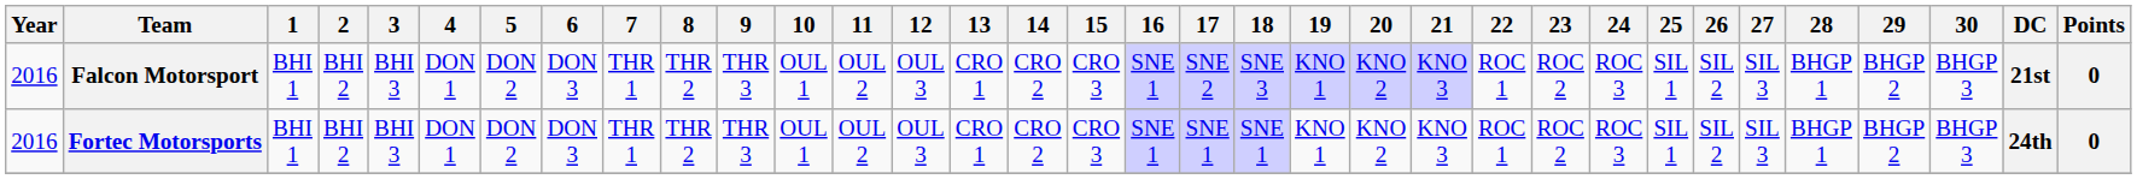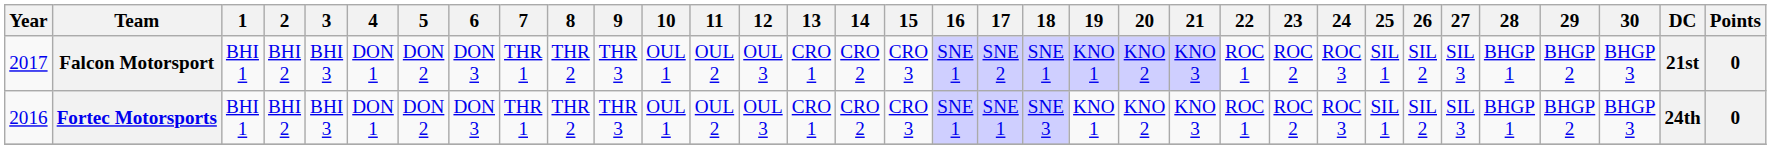 <table class="wikitable" style="text-align:center; font-size:85%">
 <tr>
 <th>Year</th>
 <th>Team</th>
 <th>1</th>
 <th>2</th>
 <th>3</th>
 <th>4</th>
 <th>5</th>
 <th>6</th>
 <th>7</th>
 <th>8</th>
 <th>9</th>
 <th>10</th>
 <th>11</th>
 <th>12</th>
 <th>13</th>
 <th>14</th>
 <th>15</th>
 <th>16</th>
 <th>17</th>
 <th>18</th>
 <th>19</th>
 <th>20</th>
 <th>21</th>
 <th>22</th>
 <th>23</th>
 <th>24</th>
 <th>25</th>
 <th>26</th>
 <th>27</th>
 <th>28</th>
 <th>29</th>
 <th>30</th>
 <th>DC</th>
 <th>Points</th>
 </tr>
 <tr>
-<td><a href='#'>2016</a></td>
+<td><a href='#'>2017</a></td>
 <th nowrap>Falcon Motorsport</th>
 <td><a href='#'>BHI<br>1</a></td>
 <td><a href='#'>BHI<br>2</a></td>
 <td><a href='#'>BHI<br>3</a></td>
 <td><a href='#'>DON<br>1</a></td>
 <td><a href='#'>DON<br>2</a></td>
 <td><a href='#'>DON<br>3</a></td>
 <td><a href='#'>THR<br>1</a></td>
 <td><a href='#'>THR<br>2</a></td>
 <td><a href='#'>THR<br>3</a></td>
 <td><a href='#'>OUL<br>1</a></td>
 <td><a href='#'>OUL<br>2</a></td>
 <td><a href='#'>OUL<br>3</a></td>
 <td><a href='#'>CRO<br>1</a></td>
 <td><a href='#'>CRO<br>2</a></td>
 <td><a href='#'>CRO<br>3</a></td>
 <td style="background:#cfcfff"><a href='#'>SNE<br>1</a><br></td>
 <td style="background:#cfcfff"><a href='#'>SNE<br>2</a><br></td>
-<td style="background:#cfcfff"><a href='#'>SNE<br>3</a><br></td>
+<td style="background:#cfcfff"><a href='#'>SNE<br>1</a><br></td>
 <td style="background:#cfcfff"><a href='#'>KNO<br>1</a><br></td>
 <td style="background:#cfcfff"><a href='#'>KNO<br>2</a><br></td>
 <td style="background:#cfcfff"><a href='#'>KNO<br>3</a><br></td>
 <td><a href='#'>ROC<br>1</a></td>
 <td><a href='#'>ROC<br>2</a></td>
 <td><a href='#'>ROC<br>3</a></td>
 <td><a href='#'>SIL<br>1</a></td>
 <td><a href='#'>SIL<br>2</a></td>
 <td><a href='#'>SIL<br>3</a></td>
 <td><a href='#'>BHGP<br>1</a></td>
 <td><a href='#'>BHGP<br>2</a></td>
 <td><a href='#'>BHGP<br>3</a></td>
 <th>21st</th>
 <th>0</th>
 </tr>
 <tr>
 <td><a href='#'>2016</a></td>
 <th nowrap><a href='#'>Fortec Motorsports</a></th>
 <td><a href='#'>BHI<br>1</a></td>
 <td><a href='#'>BHI<br>2</a></td>
 <td><a href='#'>BHI<br>3</a></td>
 <td><a href='#'>DON<br>1</a></td>
 <td><a href='#'>DON<br>2</a></td>
 <td><a href='#'>DON<br>3</a></td>
 <td><a href='#'>THR<br>1</a></td>
 <td><a href='#'>THR<br>2</a></td>
 <td><a href='#'>THR<br>3</a></td>
 <td><a href='#'>OUL<br>1</a></td>
 <td><a href='#'>OUL<br>2</a></td>
 <td><a href='#'>OUL<br>3</a></td>
 <td><a href='#'>CRO<br>1</a></td>
 <td><a href='#'>CRO<br>2</a></td>
 <td><a href='#'>CRO<br>3</a></td>
 <td style="background:#cfcfff"><a href='#'>SNE<br>1</a><br></td>
 <td style="background:#cfcfff"><a href='#'>SNE<br>1</a><br></td>
-<td style="background:#cfcfff"><a href='#'>SNE<br>1</a><br></td>
+<td style="background:#cfcfff"><a href='#'>SNE<br>3</a><br></td>
 <td><a href='#'>KNO<br>1</a></td>
 <td><a href='#'>KNO<br>2</a></td>
 <td><a href='#'>KNO<br>3</a></td>
 <td><a href='#'>ROC<br>1</a></td>
 <td><a href='#'>ROC<br>2</a></td>
 <td><a href='#'>ROC<br>3</a></td>
 <td><a href='#'>SIL<br>1</a></td>
 <td><a href='#'>SIL<br>2</a></td>
 <td><a href='#'>SIL<br>3</a></td>
 <td><a href='#'>BHGP<br>1</a></td>
 <td><a href='#'>BHGP<br>2</a></td>
 <td><a href='#'>BHGP<br>3</a></td>
 <th>24th</th>
 <th>0</th>
 </tr>
 <tr>
 </tr>
 </table>
